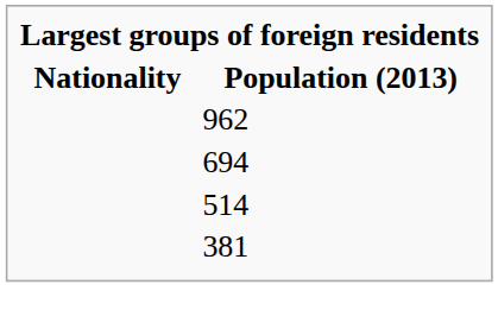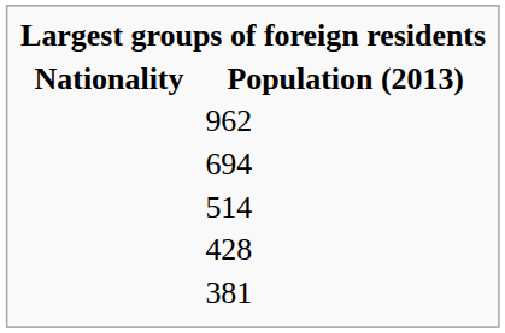 <table class="infobox" style="float:right;">
 <tr>
 <td colspan="2"><strong>Largest groups of foreign residents</strong></td>
 </tr>
 <tr \>
 <th>Nationality</th>
 <th>Population (2013)</th>
 </tr>
 <tr>
 <td></td>
 <td>962</td>
 </tr>
 <tr>
 <td></td>
 <td>694</td>
 </tr>
 <tr>
 <td></td>
 <td>514</td>
 </tr>
 <tr>
 <td></td>
+<td>428</td>
+</tr>
+<tr>
+<td></td>
 <td>381</td>
 </tr>
 <tr>
 </tr>
 </table>
